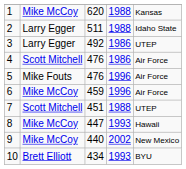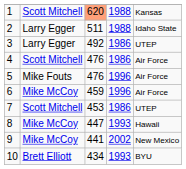 <table class="wikitable">
 <tr>
 </tr>
 <tr>
 <td>1</td>
-<td><a href='#'>Mike McCoy</a></td>
-<td>620</td>
+<td><a href='#'>Scott Mitchell</a></td>
+<td style="background: lightsalmon;">620</td>
 <td><a href='#'>1988</a></td>
 <td style="font-size:80%;">Kansas</td>
 </tr>
 <tr>
 <td>2</td>
 <td>Larry Egger</td>
 <td>511</td>
 <td><a href='#'>1988</a></td>
 <td style="font-size:80%;">Idaho State</td>
 </tr>
 <tr>
 <td>3</td>
 <td>Larry Egger</td>
 <td>492</td>
 <td><a href='#'>1986</a></td>
 <td style="font-size:80%;">UTEP</td>
 </tr>
 <tr>
 <td>4</td>
 <td><a href='#'>Scott Mitchell</a></td>
 <td>476</td>
 <td><a href='#'>1986</a></td>
 <td style="font-size:80%;">Air Force</td>
 </tr>
 <tr>
 <td>5</td>
 <td>Mike Fouts</td>
 <td>476</td>
 <td><a href='#'>1996</a></td>
 <td style="font-size:80%;">Air Force</td>
 </tr>
 <tr>
 <td>6</td>
 <td><a href='#'>Mike McCoy</a></td>
 <td>459</td>
 <td><a href='#'>1996</a></td>
 <td style="font-size:80%;">Air Force</td>
 </tr>
 <tr>
 <td>7</td>
 <td><a href='#'>Scott Mitchell</a></td>
-<td>451</td>
-<td><a href='#'>1988</a></td>
+<td>453</td>
+<td><a href='#'>1986</a></td>
 <td style="font-size:80%;">UTEP</td>
 </tr>
 <tr>
 <td>8</td>
 <td><a href='#'>Mike McCoy</a></td>
 <td>447</td>
 <td><a href='#'>1993</a></td>
 <td style="font-size:80%;">Hawaii</td>
 </tr>
 <tr>
 <td>9</td>
 <td><a href='#'>Mike McCoy</a></td>
-<td>440</td>
+<td>441</td>
 <td><a href='#'>2002</a></td>
 <td style="font-size:80%;">New Mexico</td>
 </tr>
 <tr>
 <td>10</td>
 <td><a href='#'>Brett Elliott</a></td>
 <td>434</td>
 <td><a href='#'>1993</a></td>
 <td style="font-size:80%;">BYU</td>
 </tr>
 </table>
